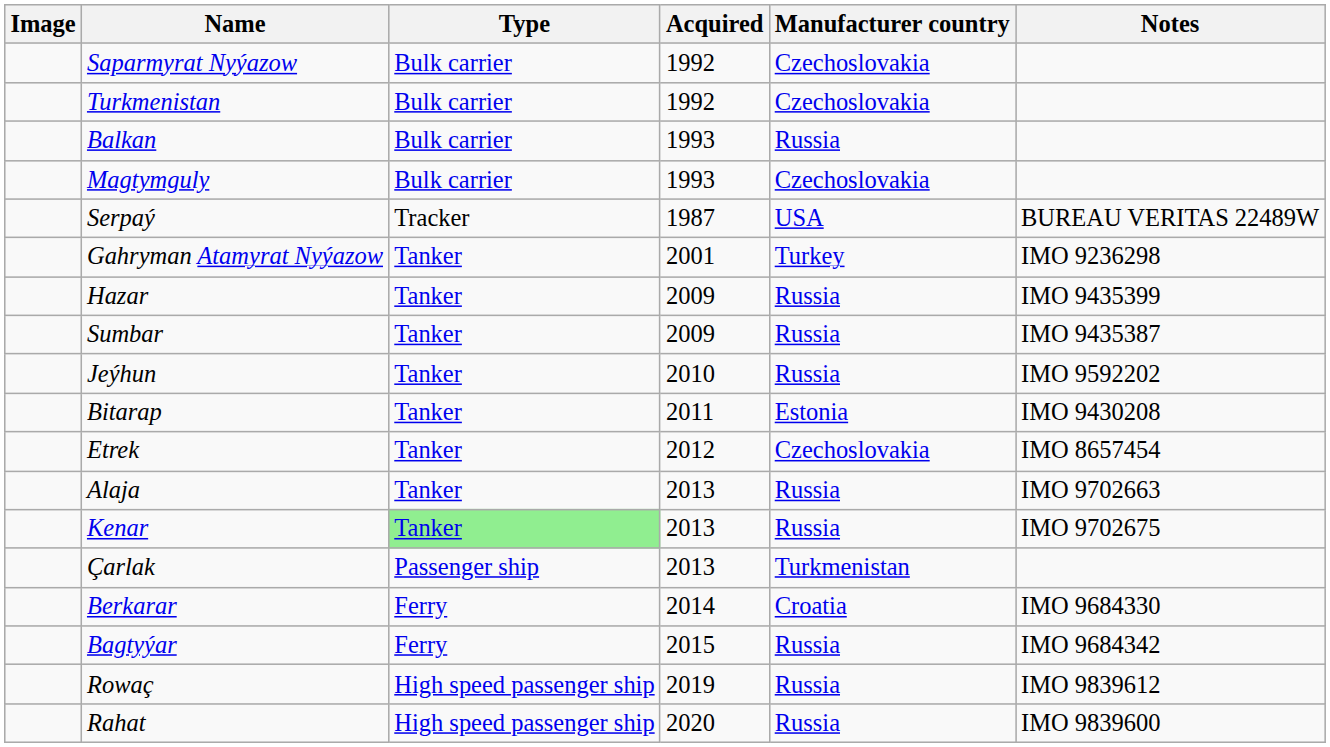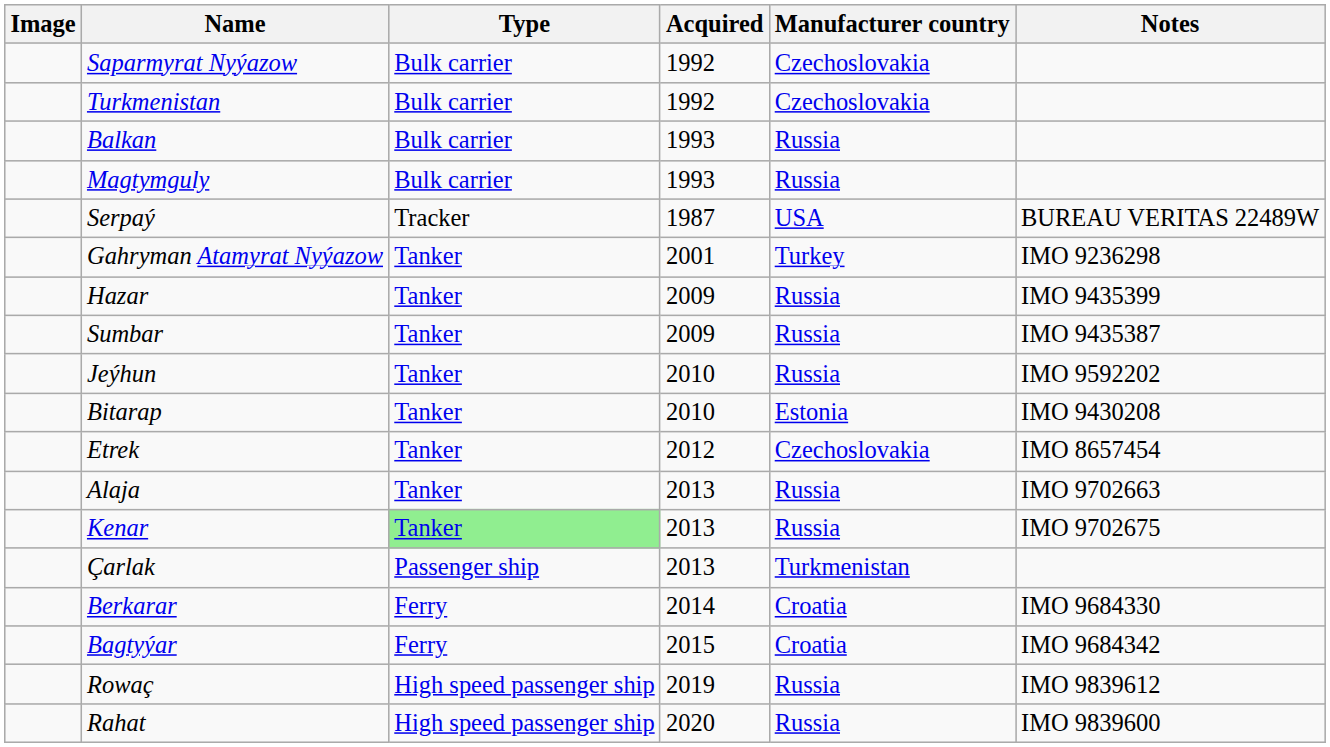 <table class="wikitable sortable">
 <tr>
 <th>Image</th>
 <th>Name</th>
 <th>Type</th>
 <th>Acquired</th>
 <th>Manufacturer country</th>
 <th>Notes</th>
 </tr>
 <tr>
 <td></td>
 <td><em><a href='#'>Saparmyrat Nyýazow</a></em></td>
 <td><a href='#'>Bulk carrier</a></td>
 <td>1992</td>
 <td><a href='#'>Czechoslovakia</a></td>
 <td></td>
 </tr>
 <tr>
 <td></td>
 <td><em><a href='#'>Turkmenistan</a></em></td>
 <td><a href='#'>Bulk carrier</a></td>
 <td>1992</td>
 <td><a href='#'>Czechoslovakia</a></td>
 <td></td>
 </tr>
 <tr>
 <td></td>
 <td><em> <a href='#'>Balkan</a> </em></td>
 <td><a href='#'>Bulk carrier</a></td>
 <td>1993</td>
 <td><a href='#'>Russia</a></td>
 <td></td>
 </tr>
 <tr>
 <td></td>
 <td><em> <a href='#'>Magtymguly</a></em></td>
 <td><a href='#'>Bulk carrier</a></td>
 <td>1993</td>
-<td><a href='#'>Czechoslovakia</a></td>
+<td><a href='#'>Russia</a></td>
 <td></td>
 </tr>
 <tr>
 <td></td>
 <td><em>Serpaý</em></td>
 <td>Tracker</td>
 <td>1987</td>
 <td><a href='#'>USA</a></td>
 <td>BUREAU VERITAS 22489W</td>
 </tr>
 <tr>
 <td></td>
 <td><em> Gahryman <a href='#'>Atamyrat Nyýazow</a> </em></td>
 <td><a href='#'>Tanker</a></td>
 <td>2001</td>
 <td><a href='#'>Turkey </a></td>
 <td>IMO 9236298</td>
 </tr>
 <tr>
 <td></td>
 <td><em> Hazar </em></td>
 <td><a href='#'>Tanker</a></td>
 <td>2009</td>
 <td><a href='#'>Russia</a></td>
 <td>IMO  9435399</td>
 </tr>
 <tr>
 <td></td>
 <td><em> Sumbar </em></td>
 <td><a href='#'>Tanker</a></td>
 <td>2009</td>
 <td><a href='#'>Russia</a></td>
 <td>IMO  9435387</td>
 </tr>
 <tr>
 <td></td>
 <td><em> Jeýhun </em></td>
 <td><a href='#'>Tanker</a></td>
 <td>2010</td>
 <td><a href='#'>Russia</a></td>
 <td>IMO  9592202</td>
 </tr>
 <tr>
 <td></td>
 <td><em> Bitarap </em></td>
 <td><a href='#'>Tanker</a></td>
-<td>2011</td>
+<td>2010</td>
 <td><a href='#'>Estonia</a></td>
 <td>IMO  9430208</td>
 </tr>
 <tr>
 <td></td>
 <td><em> Etrek </em></td>
 <td><a href='#'>Tanker</a></td>
 <td>2012</td>
 <td><a href='#'>Czechoslovakia</a></td>
 <td>IMO  8657454</td>
 </tr>
 <tr>
 <td></td>
 <td><em> Alaja </em></td>
 <td><a href='#'>Tanker</a></td>
 <td>2013</td>
 <td><a href='#'>Russia</a></td>
 <td>IMO  9702663</td>
 </tr>
 <tr>
 <td></td>
 <td><em> <a href='#'>Kenar</a> </em></td>
 <td style="background: lightgreen;"><a href='#'>Tanker</a></td>
 <td>2013</td>
 <td><a href='#'>Russia</a></td>
 <td>IMO  9702675</td>
 </tr>
 <tr>
 <td></td>
 <td><em>Çarlak</em></td>
 <td><a href='#'>Passenger ship</a></td>
 <td>2013</td>
 <td><a href='#'>Turkmenistan</a></td>
 <td></td>
 </tr>
 <tr>
 <td></td>
 <td><em><a href='#'>Berkarar</a></em></td>
 <td><a href='#'>Ferry</a></td>
 <td>2014</td>
 <td><a href='#'>Croatia</a></td>
 <td>IMO 9684330</td>
 </tr>
 <tr>
 <td></td>
 <td><em><a href='#'>Bagtyýar</a></em></td>
 <td><a href='#'>Ferry</a></td>
 <td>2015</td>
-<td><a href='#'>Russia</a></td>
+<td><a href='#'>Croatia</a></td>
 <td>IMO 9684342</td>
 </tr>
 <tr>
 <td></td>
 <td><em>Rowaç</em></td>
 <td><a href='#'>High speed passenger ship</a></td>
 <td>2019</td>
 <td><a href='#'>Russia</a></td>
 <td>IMO  9839612</td>
 </tr>
 <tr>
 <td></td>
 <td><em>Rahat</em></td>
 <td><a href='#'>High speed passenger ship</a></td>
 <td>2020</td>
 <td><a href='#'>Russia</a></td>
 <td>IMO   9839600</td>
 </tr>
 </table>
